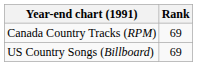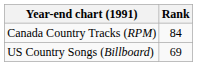 <table class="wikitable">
 <tr>
 <th scope="col">Year-end chart (1991)</th>
 <th scope="col">Rank</th>
 </tr>
 <tr>
 <td>Canada Country Tracks (<em>RPM</em>)</td>
-<td style="text-align:center;">69</td>
+<td style="text-align:center;">84</td>
 </tr>
 <tr>
 <td>US Country Songs (<em>Billboard</em>)</td>
 <td style="text-align:center;">69</td>
 </tr>
 </table>
